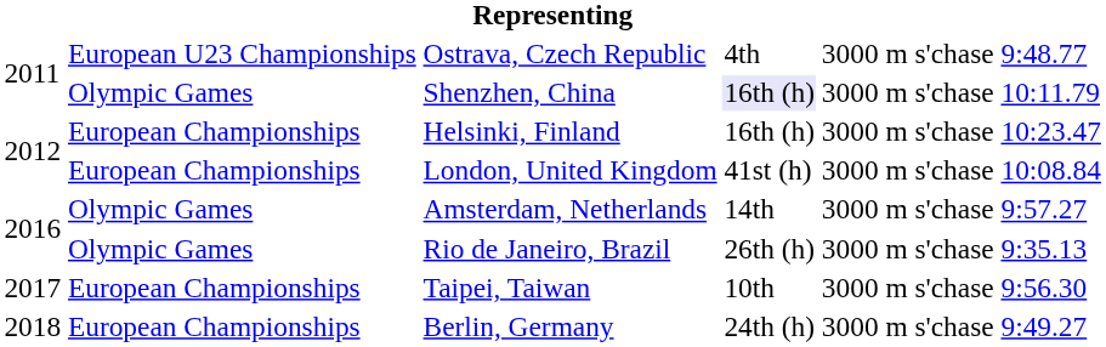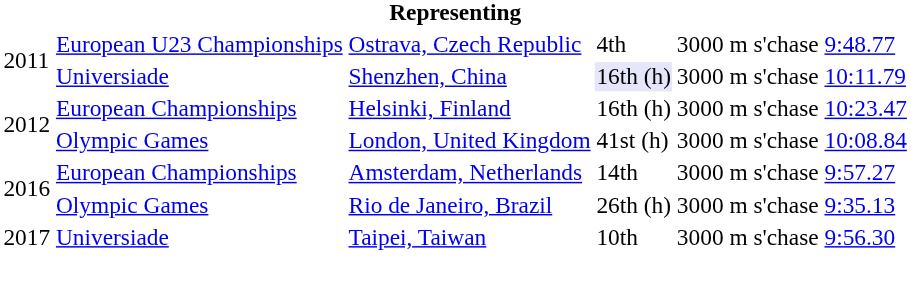 <table>
 <tr>
 <th colspan="6">Representing </th>
 </tr>
 <tr>
 <td rowspan=2>2011</td>
 <td><a href='#'>European U23 Championships</a></td>
 <td><a href='#'>Ostrava, Czech Republic</a></td>
 <td>4th</td>
 <td>3000 m s'chase</td>
 <td><a href='#'>9:48.77</a></td>
 </tr>
 <tr>
-<td><a href='#'>Olympic Games</a></td>
+<td><a href='#'>Universiade</a></td>
 <td><a href='#'>Shenzhen, China</a></td>
 <td style="background: lavender;">16th (h)</td>
 <td>3000 m s'chase</td>
 <td><a href='#'>10:11.79</a></td>
 </tr>
 <tr>
 <td rowspan=2>2012</td>
 <td><a href='#'>European Championships</a></td>
 <td><a href='#'>Helsinki, Finland</a></td>
 <td>16th (h)</td>
 <td>3000 m s'chase</td>
 <td><a href='#'>10:23.47</a></td>
 </tr>
 <tr>
-<td><a href='#'>European Championships</a></td>
+<td><a href='#'>Olympic Games</a></td>
 <td><a href='#'>London, United Kingdom</a></td>
 <td>41st (h)</td>
 <td>3000 m s'chase</td>
 <td><a href='#'>10:08.84</a></td>
 </tr>
 <tr>
 <td rowspan=2>2016</td>
-<td><a href='#'>Olympic Games</a></td>
+<td><a href='#'>European Championships</a></td>
 <td><a href='#'>Amsterdam, Netherlands</a></td>
 <td>14th</td>
 <td>3000 m s'chase</td>
 <td><a href='#'>9:57.27</a></td>
 </tr>
 <tr>
 <td><a href='#'>Olympic Games</a></td>
 <td><a href='#'>Rio de Janeiro, Brazil</a></td>
 <td>26th (h)</td>
 <td>3000 m s'chase</td>
 <td><a href='#'>9:35.13</a></td>
 </tr>
 <tr>
 <td>2017</td>
-<td><a href='#'>European Championships</a></td>
+<td><a href='#'>Universiade</a></td>
 <td><a href='#'>Taipei, Taiwan</a></td>
 <td>10th</td>
 <td>3000 m s'chase</td>
 <td><a href='#'>9:56.30</a></td>
 </tr>
-<tr>
-<td>2018</td>
-<td><a href='#'>European Championships</a></td>
-<td><a href='#'>Berlin, Germany</a></td>
-<td>24th (h)</td>
-<td>3000 m s'chase</td>
-<td><a href='#'>9:49.27</a></td>
-</tr>
 </table>
